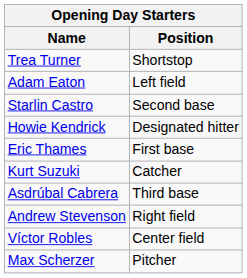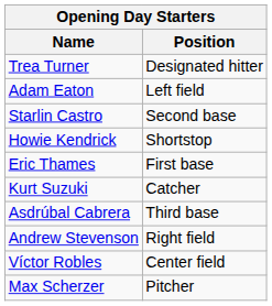 <table class="wikitable" style="text-align:left">
 <tr>
 <th colspan="2">Opening Day Starters</th>
 </tr>
 <tr>
 <th>Name</th>
 <th>Position</th>
 </tr>
 <tr>
 <td><a href='#'>Trea Turner</a></td>
-<td>Shortstop</td>
+<td>Designated hitter</td>
 </tr>
 <tr>
 <td><a href='#'>Adam Eaton</a></td>
 <td>Left field</td>
 </tr>
 <tr>
 <td><a href='#'>Starlin Castro</a></td>
 <td>Second base</td>
 </tr>
 <tr>
 <td><a href='#'>Howie Kendrick</a></td>
-<td>Designated hitter</td>
+<td>Shortstop</td>
 </tr>
 <tr>
 <td><a href='#'>Eric Thames</a></td>
 <td>First base</td>
 </tr>
 <tr>
 <td><a href='#'>Kurt Suzuki</a></td>
 <td>Catcher</td>
 </tr>
 <tr>
 <td><a href='#'>Asdrúbal Cabrera</a> <small></small></td>
 <td>Third base</td>
 </tr>
 <tr>
 <td><a href='#'>Andrew Stevenson</a></td>
 <td>Right field</td>
 </tr>
 <tr>
 <td><a href='#'>Víctor Robles</a></td>
 <td>Center field</td>
 </tr>
 <tr>
 <td><a href='#'>Max Scherzer</a></td>
 <td>Pitcher</td>
 </tr>
 </table>
